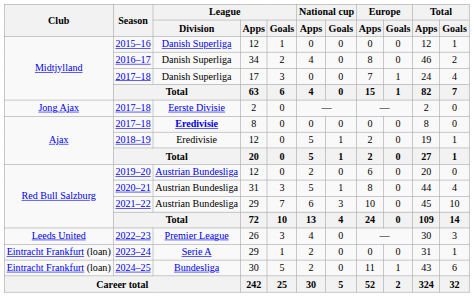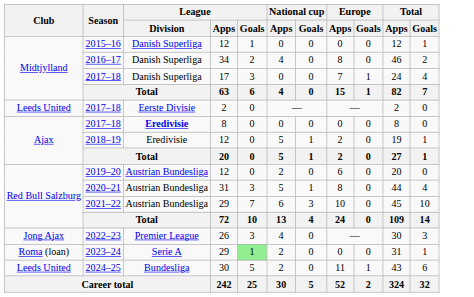 <table class="wikitable" style="text-align:center">
 <tr>
 <th rowspan=2>Club</th>
 <th rowspan=2>Season</th>
 <th colspan=3>League</th>
 <th colspan=2>National cup</th>
 <th colspan=2>Europe</th>
 <th colspan=2>Total</th>
 </tr>
 <tr>
 <th>Division</th>
 <th>Apps</th>
 <th>Goals</th>
 <th>Apps</th>
 <th>Goals</th>
 <th>Apps</th>
 <th>Goals</th>
 <th>Apps</th>
 <th>Goals</th>
 </tr>
 <tr>
 <td rowspan="4"><a href='#'>Midtjylland</a></td>
 <td><a href='#'>2015–16</a></td>
 <td><a href='#'>Danish Superliga</a></td>
 <td>12</td>
 <td>1</td>
 <td>0</td>
 <td>0</td>
 <td>0</td>
 <td>0</td>
 <td>12</td>
 <td>1</td>
 </tr>
 <tr>
 <td><a href='#'>2016–17</a></td>
 <td>Danish Superliga</td>
 <td>34</td>
 <td>2</td>
 <td>4</td>
 <td>0</td>
 <td>8</td>
 <td>0</td>
 <td>46</td>
 <td>2</td>
 </tr>
 <tr>
 <td><a href='#'>2017–18</a></td>
 <td>Danish Superliga</td>
 <td>17</td>
 <td>3</td>
 <td>0</td>
 <td>0</td>
 <td>7</td>
 <td>1</td>
 <td>24</td>
 <td>4</td>
 </tr>
 <tr>
 <th colspan="2">Total</th>
 <th>63</th>
 <th>6</th>
 <th>4</th>
 <th>0</th>
 <th>15</th>
 <th>1</th>
 <th>82</th>
 <th>7</th>
 </tr>
 <tr>
-<td><a href='#'>Jong Ajax</a></td>
+<td><a href='#'>Leeds United</a></td>
 <td><a href='#'>2017–18</a></td>
 <td><a href='#'>Eerste Divisie</a></td>
 <td>2</td>
 <td>0</td>
 <td colspan="2">—</td>
 <td colspan="2">—</td>
 <td>2</td>
 <td>0</td>
 </tr>
 <tr>
 <td rowspan="3"><a href='#'>Ajax</a></td>
 <td><a href='#'>2017–18</a></td>
 <td><strong><a href='#'>Eredivisie</a></strong></td>
 <td>8</td>
 <td>0</td>
 <td>0</td>
 <td>0</td>
 <td>0</td>
 <td>0</td>
 <td>8</td>
 <td>0</td>
 </tr>
 <tr>
 <td><a href='#'>2018–19</a></td>
 <td>Eredivisie</td>
 <td>12</td>
 <td>0</td>
 <td>5</td>
 <td>1</td>
 <td>2</td>
 <td>0</td>
 <td>19</td>
 <td>1</td>
 </tr>
 <tr>
 <th colspan="2">Total</th>
 <th>20</th>
 <th>0</th>
 <th>5</th>
 <th>1</th>
 <th>2</th>
 <th>0</th>
 <th>27</th>
 <th>1</th>
 </tr>
 <tr>
 <td rowspan="4"><a href='#'>Red Bull Salzburg</a></td>
 <td><a href='#'>2019–20</a></td>
 <td><a href='#'>Austrian Bundesliga</a></td>
 <td>12</td>
 <td>0</td>
 <td>2</td>
 <td>0</td>
 <td>6</td>
 <td>0</td>
 <td>20</td>
 <td>0</td>
 </tr>
 <tr>
 <td><a href='#'>2020–21</a></td>
 <td>Austrian Bundesliga</td>
 <td>31</td>
 <td>3</td>
 <td>5</td>
 <td>1</td>
 <td>8</td>
 <td>0</td>
 <td>44</td>
 <td>4</td>
 </tr>
 <tr>
 <td><a href='#'>2021–22</a></td>
 <td>Austrian Bundesliga</td>
 <td>29</td>
 <td>7</td>
 <td>6</td>
 <td>3</td>
 <td>10</td>
 <td>0</td>
 <td>45</td>
 <td>10</td>
 </tr>
 <tr>
 <th colspan="2">Total</th>
 <th>72</th>
 <th>10</th>
 <th>13</th>
 <th>4</th>
 <th>24</th>
 <th>0</th>
 <th>109</th>
 <th>14</th>
 </tr>
 <tr>
-<td><a href='#'>Leeds United</a></td>
+<td><a href='#'>Jong Ajax</a></td>
 <td><a href='#'>2022–23</a></td>
 <td><a href='#'>Premier League</a></td>
 <td>26</td>
 <td>3</td>
 <td>4</td>
 <td>0</td>
 <td colspan="2">—</td>
 <td>30</td>
 <td>3</td>
 </tr>
 <tr>
-<td><a href='#'>Eintracht Frankfurt</a> (loan)</td>
+<td><a href='#'>Roma</a> (loan)</td>
 <td><a href='#'>2023–24</a></td>
 <td><a href='#'>Serie A</a></td>
 <td>29</td>
-<td>1</td>
+<td style="background: lightgreen;">1</td>
 <td>2</td>
 <td>0</td>
 <td>0</td>
 <td>0</td>
 <td>31</td>
 <td>1</td>
 </tr>
 <tr>
-<td><a href='#'>Eintracht Frankfurt</a> (loan)</td>
+<td><a href='#'>Leeds United</a></td>
 <td><a href='#'>2024–25</a></td>
 <td><a href='#'>Bundesliga</a></td>
 <td>30</td>
 <td>5</td>
 <td>2</td>
 <td>0</td>
 <td>11</td>
 <td>1</td>
 <td>43</td>
 <td>6</td>
 </tr>
 <tr>
 <th colspan="3">Career total</th>
 <th>242</th>
 <th>25</th>
 <th>30</th>
 <th>5</th>
 <th>52</th>
 <th>2</th>
 <th>324</th>
 <th>32</th>
 </tr>
 </table>
